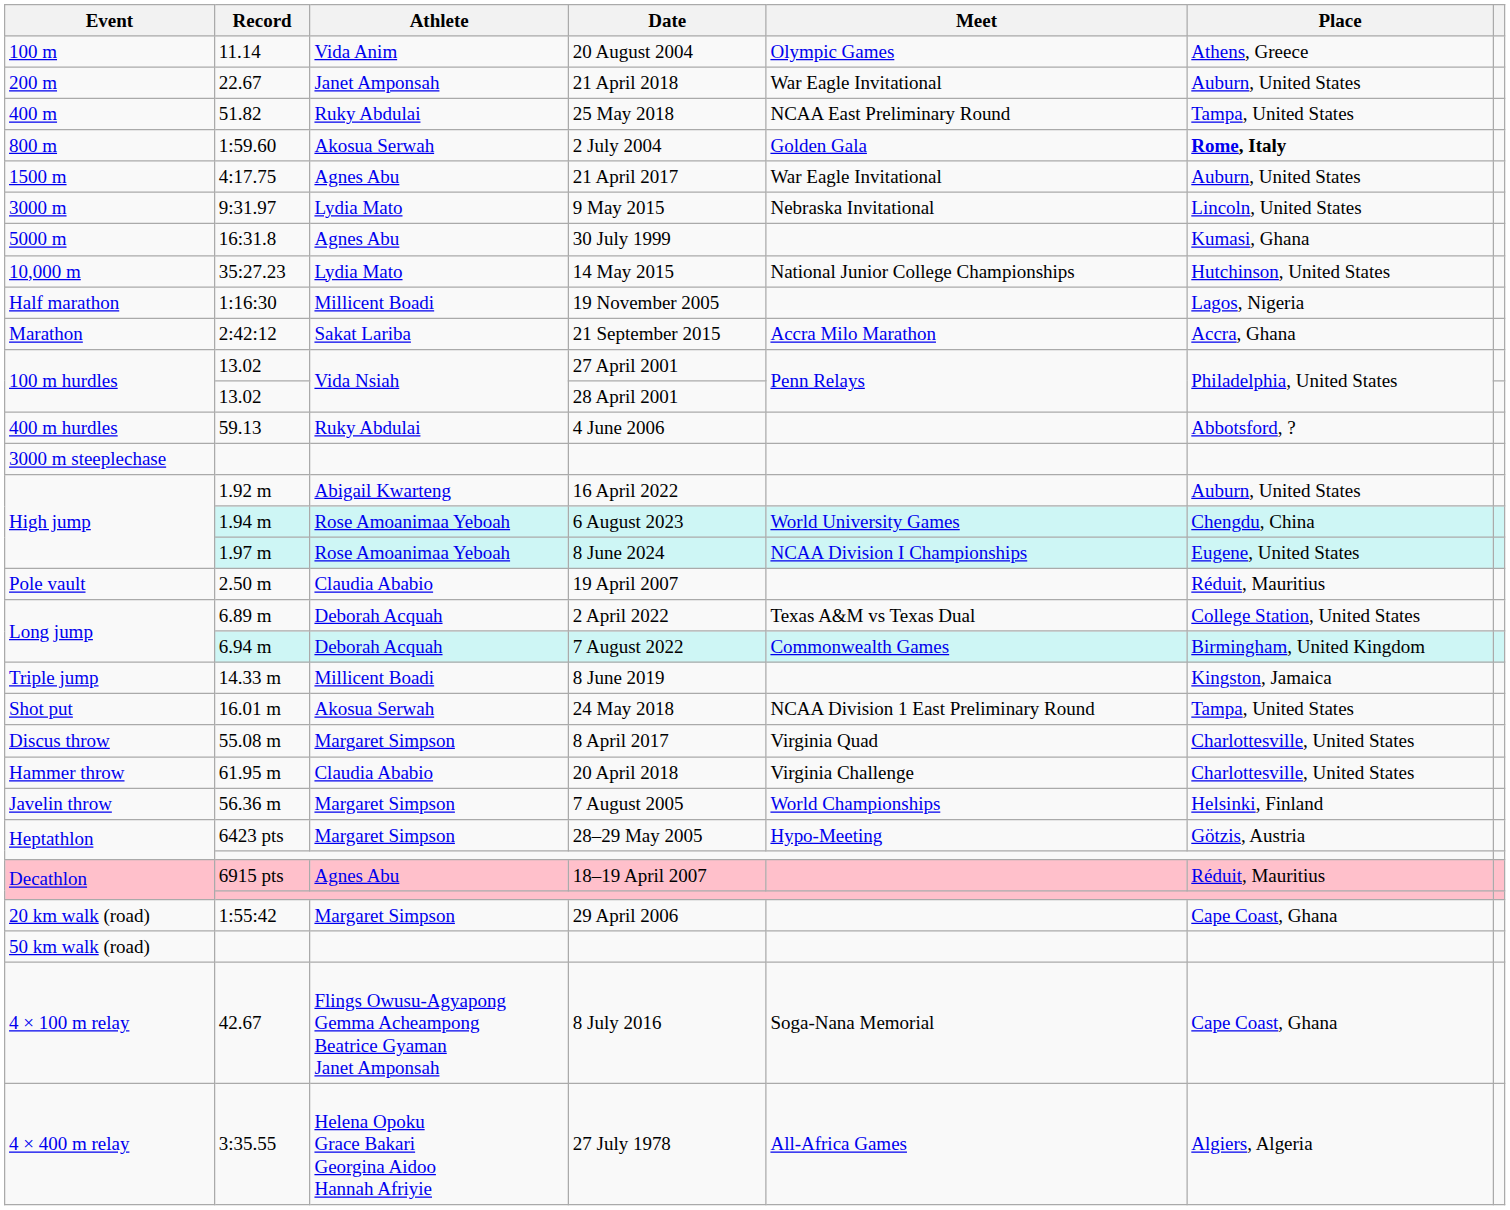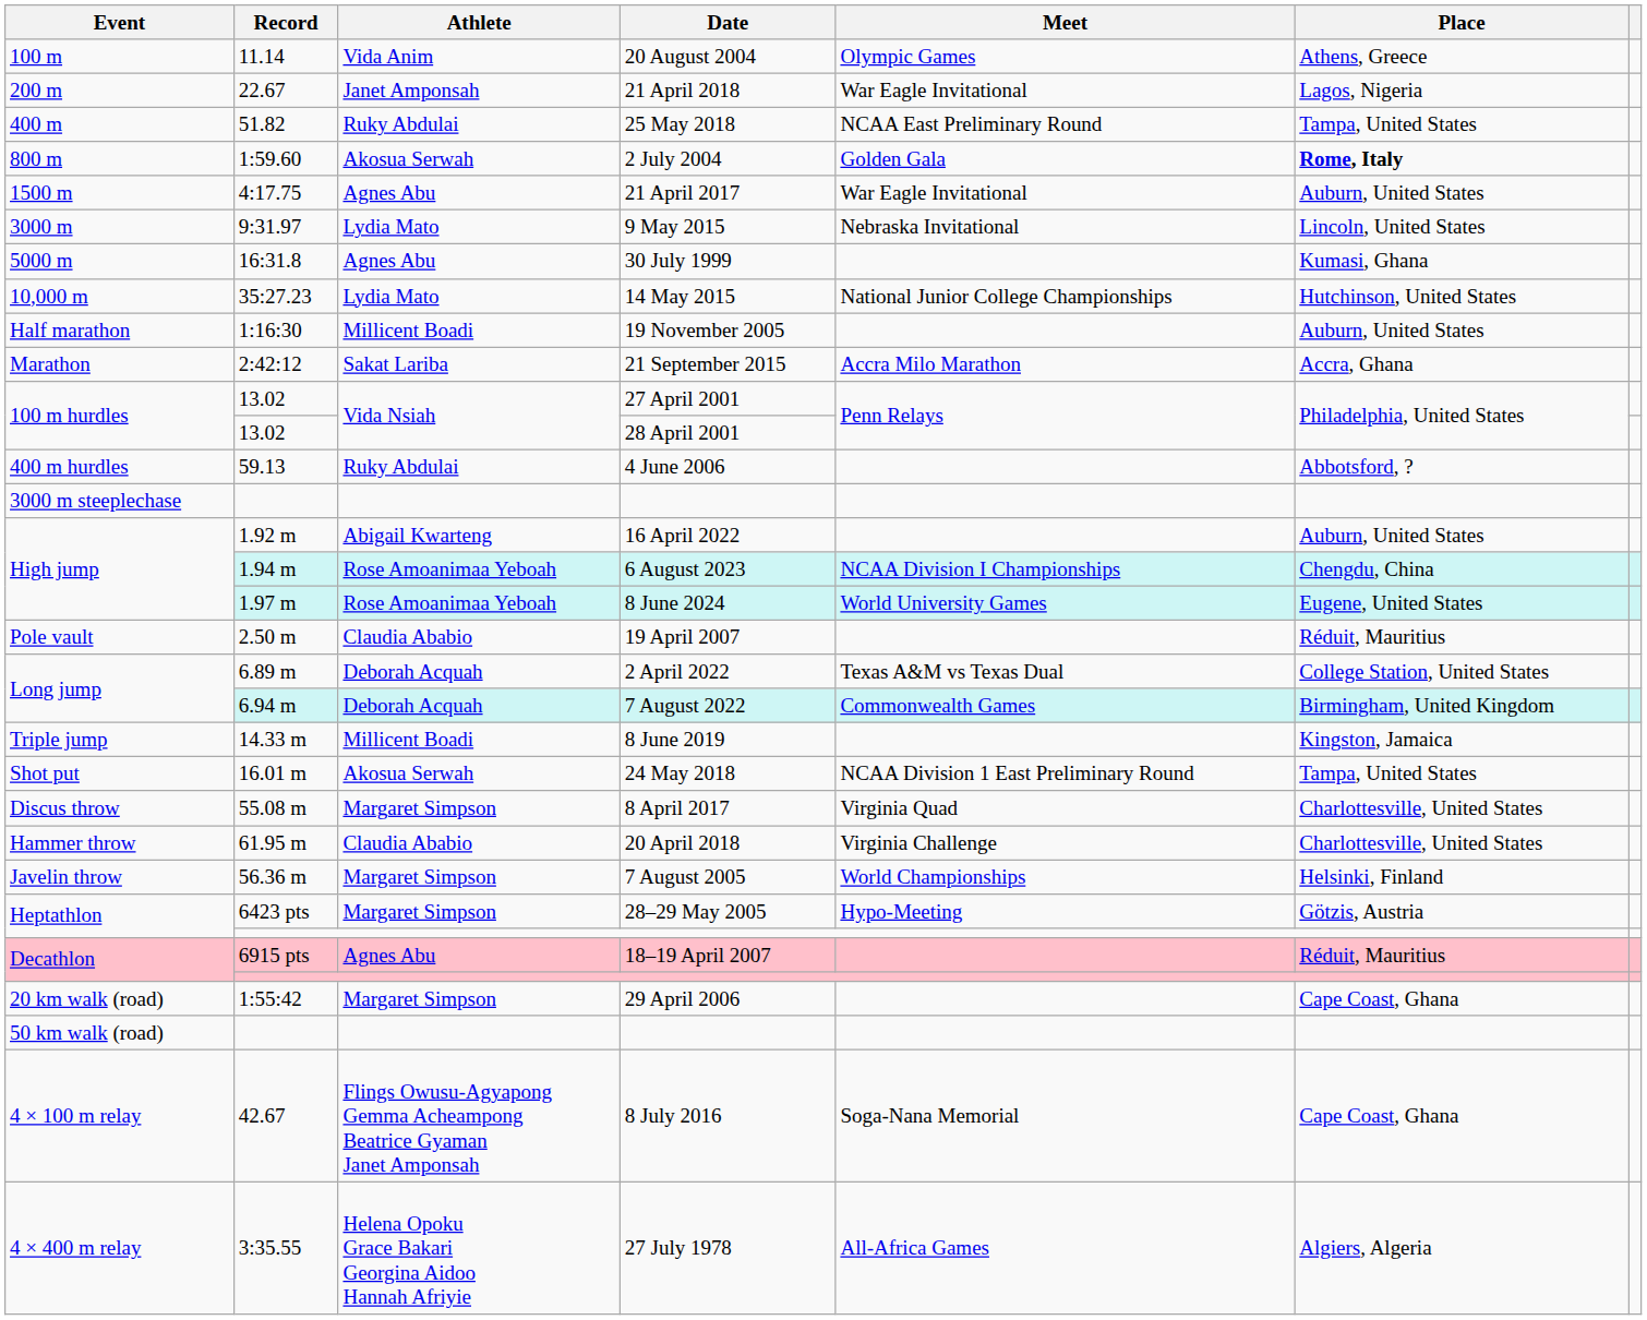 <table class="wikitable" style="font-size:95%; width: 95%;">
 <tr>
 <th>Event</th>
 <th>Record</th>
 <th>Athlete</th>
 <th>Date</th>
 <th>Meet</th>
 <th>Place</th>
 <th></th>
 </tr>
 <tr>
 <td><a href='#'>100 m</a></td>
 <td>11.14 </td>
 <td><a href='#'>Vida Anim</a></td>
 <td>20 August 2004</td>
 <td><a href='#'>Olympic Games</a></td>
 <td><a href='#'>Athens</a>, Greece</td>
 <td></td>
 </tr>
 <tr>
 <td><a href='#'>200 m</a></td>
 <td>22.67 </td>
 <td><a href='#'>Janet Amponsah</a></td>
 <td>21 April 2018</td>
 <td>War Eagle Invitational</td>
-<td><a href='#'>Auburn</a>, United States</td>
+<td><a href='#'>Lagos</a>, Nigeria</td>
 <td></td>
 </tr>
 <tr>
 <td><a href='#'>400 m</a></td>
 <td>51.82</td>
 <td><a href='#'>Ruky Abdulai</a></td>
 <td>25 May 2018</td>
 <td>NCAA East Preliminary Round</td>
 <td><a href='#'>Tampa</a>, United States</td>
 <td></td>
 </tr>
 <tr>
 <td><a href='#'>800 m</a></td>
 <td>1:59.60</td>
 <td><a href='#'>Akosua Serwah</a></td>
 <td>2 July 2004</td>
 <td><a href='#'>Golden Gala</a></td>
 <td><strong><a href='#'>Rome</a>, Italy</strong></td>
 <td></td>
 </tr>
 <tr>
 <td><a href='#'>1500 m</a></td>
 <td>4:17.75</td>
 <td><a href='#'>Agnes Abu</a></td>
 <td>21 April 2017</td>
 <td>War Eagle Invitational</td>
 <td><a href='#'>Auburn</a>, United States</td>
 <td></td>
 </tr>
 <tr>
 <td><a href='#'>3000 m</a></td>
 <td>9:31.97</td>
 <td><a href='#'>Lydia Mato</a></td>
 <td>9 May 2015</td>
 <td>Nebraska Invitational</td>
 <td><a href='#'>Lincoln</a>, United States</td>
 <td></td>
 </tr>
 <tr>
 <td><a href='#'>5000 m</a></td>
 <td>16:31.8 </td>
 <td><a href='#'>Agnes Abu</a></td>
 <td>30 July 1999</td>
 <td></td>
 <td><a href='#'>Kumasi</a>, Ghana</td>
 <td></td>
 </tr>
 <tr>
 <td><a href='#'>10,000 m</a></td>
 <td>35:27.23</td>
 <td><a href='#'>Lydia Mato</a></td>
 <td>14 May 2015</td>
 <td>National Junior College Championships</td>
 <td><a href='#'>Hutchinson</a>, United States</td>
 <td></td>
 </tr>
 <tr>
 <td><a href='#'>Half marathon</a></td>
 <td>1:16:30</td>
 <td><a href='#'>Millicent Boadi</a></td>
 <td>19 November 2005</td>
 <td></td>
-<td><a href='#'>Lagos</a>, Nigeria</td>
+<td><a href='#'>Auburn</a>, United States</td>
 <td></td>
 </tr>
 <tr>
 <td><a href='#'>Marathon</a></td>
 <td>2:42:12</td>
 <td><a href='#'>Sakat Lariba</a></td>
 <td>21 September 2015</td>
 <td><a href='#'>Accra Milo Marathon</a></td>
 <td><a href='#'>Accra</a>, Ghana</td>
 <td></td>
 </tr>
 <tr>
 <td rowspan=2><a href='#'>100 m hurdles</a></td>
 <td>13.02 </td>
 <td rowspan=2><a href='#'>Vida Nsiah</a></td>
 <td>27 April 2001</td>
 <td rowspan=2><a href='#'>Penn Relays</a></td>
 <td rowspan=2><a href='#'>Philadelphia</a>, United States</td>
 <td></td>
 </tr>
 <tr>
 <td>13.02 </td>
 <td>28 April 2001</td>
 <td></td>
 </tr>
 <tr>
 <td><a href='#'>400 m hurdles</a></td>
 <td>59.13</td>
 <td><a href='#'>Ruky Abdulai</a></td>
 <td>4 June 2006</td>
 <td></td>
 <td><a href='#'>Abbotsford</a>, ?</td>
 <td></td>
 </tr>
 <tr>
 <td><a href='#'>3000 m steeplechase</a></td>
 <td></td>
 <td></td>
 <td></td>
 <td></td>
 <td></td>
 <td></td>
 </tr>
 <tr>
 <td rowspan=3><a href='#'>High jump</a></td>
 <td>1.92 m</td>
 <td><a href='#'>Abigail Kwarteng</a></td>
 <td>16 April 2022</td>
 <td></td>
 <td><a href='#'>Auburn</a>, United States</td>
 <td></td>
 </tr>
 <tr bgcolor=#CEF6F5>
 <td>1.94 m</td>
 <td><a href='#'>Rose Amoanimaa Yeboah</a></td>
 <td>6 August 2023</td>
-<td><a href='#'>World University Games</a></td>
+<td><a href='#'>NCAA Division I Championships</a></td>
 <td><a href='#'>Chengdu</a>, China</td>
 <td></td>
 </tr>
 <tr bgcolor=#CEF6F5>
 <td>1.97 m</td>
 <td><a href='#'>Rose Amoanimaa Yeboah</a></td>
 <td>8 June 2024</td>
-<td><a href='#'>NCAA Division I Championships</a></td>
+<td><a href='#'>World University Games</a></td>
 <td><a href='#'>Eugene</a>, United States</td>
 <td></td>
 </tr>
 <tr>
 <td><a href='#'>Pole vault</a></td>
 <td>2.50 m</td>
 <td><a href='#'>Claudia Ababio</a></td>
 <td>19 April 2007</td>
 <td></td>
 <td><a href='#'>Réduit</a>, Mauritius</td>
 <td></td>
 </tr>
 <tr>
 <td rowspan=2><a href='#'>Long jump</a></td>
 <td>6.89 m </td>
 <td><a href='#'>Deborah Acquah</a></td>
 <td>2 April 2022</td>
 <td>Texas A&M vs Texas Dual</td>
 <td><a href='#'>College Station</a>, United States</td>
 <td></td>
 </tr>
 <tr style="background:#cef6f5;">
 <td>6.94 m </td>
 <td><a href='#'>Deborah Acquah</a></td>
 <td>7 August 2022</td>
 <td><a href='#'>Commonwealth Games</a></td>
 <td><a href='#'>Birmingham</a>, United Kingdom</td>
 <td></td>
 </tr>
 <tr>
 <td><a href='#'>Triple jump</a></td>
 <td>14.33 m </td>
 <td><a href='#'>Millicent Boadi</a></td>
 <td>8 June 2019</td>
 <td></td>
 <td><a href='#'>Kingston</a>, Jamaica</td>
 <td></td>
 </tr>
 <tr>
 <td><a href='#'>Shot put</a></td>
 <td>16.01 m</td>
 <td><a href='#'>Akosua Serwah</a></td>
 <td>24 May 2018</td>
 <td>NCAA Division 1 East Preliminary Round</td>
 <td><a href='#'>Tampa</a>, United States</td>
 <td></td>
 </tr>
 <tr>
 <td><a href='#'>Discus throw</a></td>
 <td>55.08 m</td>
 <td><a href='#'>Margaret Simpson</a></td>
 <td>8 April 2017</td>
 <td>Virginia Quad</td>
 <td><a href='#'>Charlottesville</a>, United States</td>
 <td></td>
 </tr>
 <tr>
 <td><a href='#'>Hammer throw</a></td>
 <td>61.95 m</td>
 <td><a href='#'>Claudia Ababio</a></td>
 <td>20 April 2018</td>
 <td>Virginia Challenge</td>
 <td><a href='#'>Charlottesville</a>, United States</td>
 <td></td>
 </tr>
 <tr>
 <td><a href='#'>Javelin throw</a></td>
 <td>56.36 m</td>
 <td><a href='#'>Margaret Simpson</a></td>
 <td>7 August 2005</td>
 <td><a href='#'>World Championships</a></td>
 <td><a href='#'>Helsinki</a>, Finland</td>
 <td></td>
 </tr>
 <tr>
 <td rowspan=2><a href='#'>Heptathlon</a></td>
 <td>6423 pts</td>
 <td><a href='#'>Margaret Simpson</a></td>
 <td>28–29 May 2005</td>
 <td><a href='#'>Hypo-Meeting</a></td>
 <td><a href='#'>Götzis</a>, Austria</td>
 <td></td>
 </tr>
 <tr>
 <td colspan=5></td>
 <td></td>
 </tr>
 <tr style="background:pink">
 <td rowspan=2><a href='#'>Decathlon</a></td>
 <td>6915 pts </td>
 <td><a href='#'>Agnes Abu</a></td>
 <td>18–19 April 2007</td>
 <td></td>
 <td><a href='#'>Réduit</a>, Mauritius</td>
 <td></td>
 </tr>
 <tr style="background:pink">
 <td colspan=5></td>
 <td></td>
 </tr>
 <tr>
 <td><a href='#'>20 km walk</a> (road)</td>
 <td>1:55:42</td>
 <td><a href='#'>Margaret Simpson</a></td>
 <td>29 April 2006</td>
 <td></td>
 <td><a href='#'>Cape Coast</a>, Ghana</td>
 <td></td>
 </tr>
 <tr>
 <td><a href='#'>50 km walk</a> (road)</td>
 <td></td>
 <td></td>
 <td></td>
 <td></td>
 <td></td>
 <td></td>
 </tr>
 <tr>
 <td><a href='#'>4 × 100 m relay</a></td>
 <td>42.67</td>
 <td><br><a href='#'>Flings Owusu-Agyapong</a><br><a href='#'>Gemma Acheampong</a><br><a href='#'>Beatrice Gyaman</a><br><a href='#'>Janet Amponsah</a></td>
 <td>8 July 2016</td>
 <td>Soga-Nana Memorial</td>
 <td><a href='#'>Cape Coast</a>, Ghana</td>
 <td></td>
 </tr>
 <tr>
 <td><a href='#'>4 × 400 m relay</a></td>
 <td>3:35.55</td>
 <td><br><a href='#'>Helena Opoku</a><br><a href='#'>Grace Bakari</a><br><a href='#'>Georgina Aidoo</a><br><a href='#'>Hannah Afriyie</a></td>
 <td>27 July 1978</td>
 <td><a href='#'>All-Africa Games</a></td>
 <td><a href='#'>Algiers</a>, Algeria</td>
 <td></td>
 </tr>
 </table>
